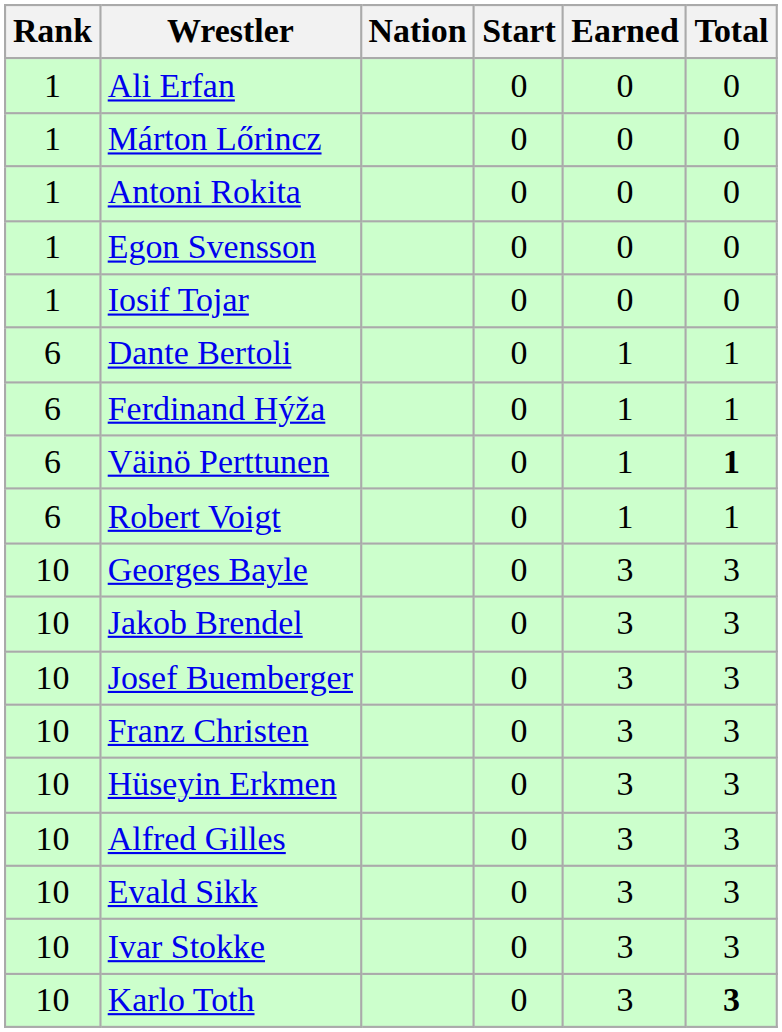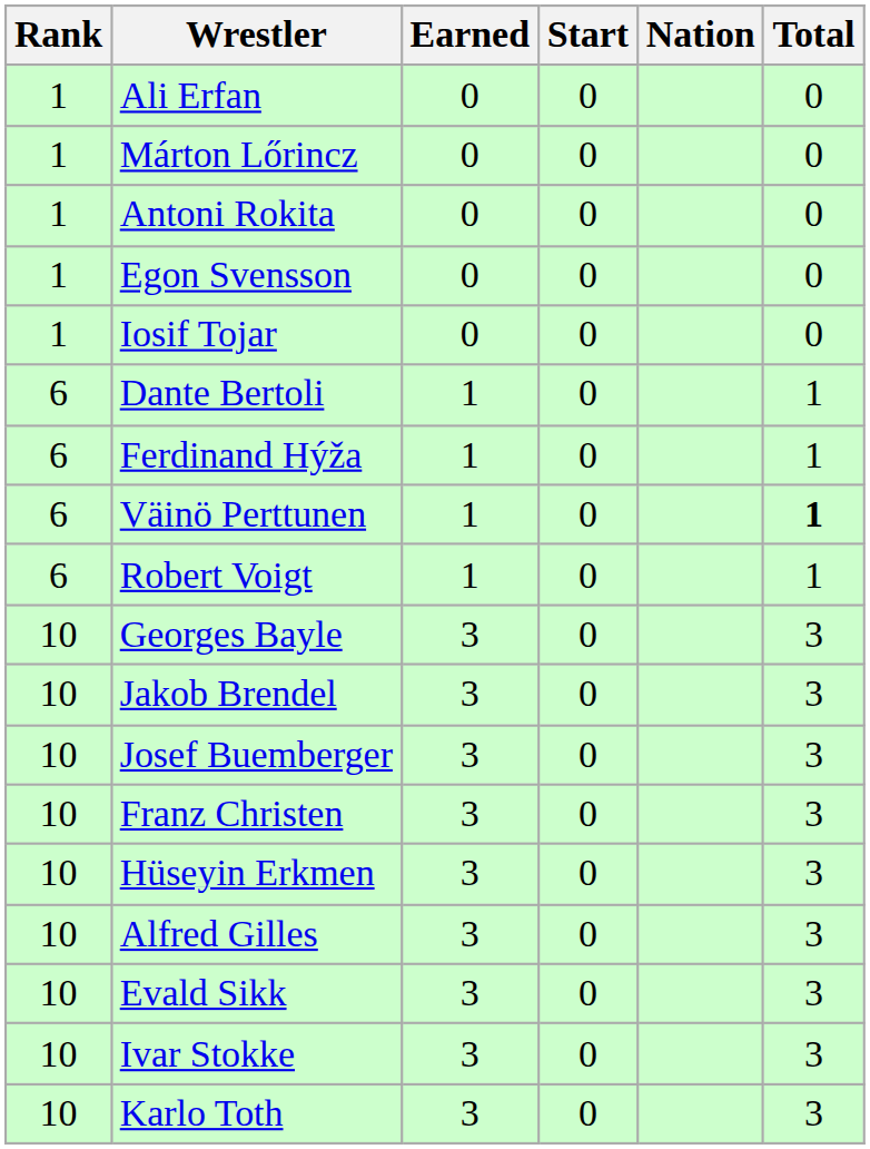 <table class="wikitable sortable" style="text-align:center;">
 <tr>
 <th>Rank</th>
 <th>Wrestler</th>
+<th>Earned</th>
+<th>Start</th>
 <th>Nation</th>
-<th>Start</th>
-<th>Earned</th>
 <th>Total</th>
 </tr>
 <tr style="background:#cfc;">
 <td>1</td>
 <td align=left><a href='#'>Ali Erfan</a></td>
-<td align=left></td>
 <td>0</td>
 <td>0</td>
+<td align=left></td>
 <td>0</td>
 </tr>
 <tr style="background:#cfc;">
 <td>1</td>
 <td align=left><a href='#'>Márton Lőrincz</a></td>
-<td align=left></td>
 <td>0</td>
 <td>0</td>
+<td align=left></td>
 <td>0</td>
 </tr>
 <tr style="background:#cfc;">
 <td>1</td>
 <td align=left><a href='#'>Antoni Rokita</a></td>
-<td align=left></td>
 <td>0</td>
 <td>0</td>
+<td align=left></td>
 <td>0</td>
 </tr>
 <tr style="background:#cfc;">
 <td>1</td>
 <td align=left><a href='#'>Egon Svensson</a></td>
-<td align=left></td>
 <td>0</td>
 <td>0</td>
+<td align=left></td>
 <td>0</td>
 </tr>
 <tr style="background:#cfc;">
 <td>1</td>
 <td align=left><a href='#'>Iosif Tojar</a></td>
-<td align=left></td>
 <td>0</td>
 <td>0</td>
+<td align=left></td>
 <td>0</td>
 </tr>
 <tr style="background:#cfc;">
 <td>6</td>
 <td align=left><a href='#'>Dante Bertoli</a></td>
+<td>1</td>
+<td>0</td>
 <td align=left></td>
-<td>0</td>
-<td>1</td>
 <td>1</td>
 </tr>
 <tr style="background:#cfc;">
 <td>6</td>
 <td align=left><a href='#'>Ferdinand Hýža</a></td>
+<td>1</td>
+<td>0</td>
 <td align=left></td>
-<td>0</td>
-<td>1</td>
 <td>1</td>
 </tr>
 <tr style="background:#cfc;">
 <td>6</td>
 <td align=left><a href='#'>Väinö Perttunen</a></td>
+<td>1</td>
+<td>0</td>
 <td align=left></td>
-<td>0</td>
-<td>1</td>
 <td><strong>1</strong></td>
 </tr>
 <tr style="background:#cfc;">
 <td>6</td>
 <td align=left><a href='#'>Robert Voigt</a></td>
+<td>1</td>
+<td>0</td>
 <td align=left></td>
-<td>0</td>
-<td>1</td>
 <td>1</td>
 </tr>
 <tr style="background:#cfc;">
 <td>10</td>
 <td align=left><a href='#'>Georges Bayle</a></td>
+<td>3</td>
+<td>0</td>
 <td align=left></td>
-<td>0</td>
-<td>3</td>
 <td>3</td>
 </tr>
 <tr style="background:#cfc;">
 <td>10</td>
 <td align=left><a href='#'>Jakob Brendel</a></td>
+<td>3</td>
+<td>0</td>
 <td align=left></td>
-<td>0</td>
-<td>3</td>
 <td>3</td>
 </tr>
 <tr style="background:#cfc;">
 <td>10</td>
 <td align=left><a href='#'>Josef Buemberger</a></td>
+<td>3</td>
+<td>0</td>
 <td align=left></td>
-<td>0</td>
-<td>3</td>
 <td>3</td>
 </tr>
 <tr style="background:#cfc;">
 <td>10</td>
 <td align=left><a href='#'>Franz Christen</a></td>
+<td>3</td>
+<td>0</td>
 <td align=left></td>
-<td>0</td>
-<td>3</td>
 <td>3</td>
 </tr>
 <tr style="background:#cfc;">
 <td>10</td>
 <td align=left><a href='#'>Hüseyin Erkmen</a></td>
+<td>3</td>
+<td>0</td>
 <td align=left></td>
-<td>0</td>
-<td>3</td>
 <td>3</td>
 </tr>
 <tr style="background:#cfc;">
 <td>10</td>
 <td align=left><a href='#'>Alfred Gilles</a></td>
+<td>3</td>
+<td>0</td>
 <td align=left></td>
-<td>0</td>
-<td>3</td>
 <td>3</td>
 </tr>
 <tr style="background:#cfc;">
 <td>10</td>
 <td align=left><a href='#'>Evald Sikk</a></td>
+<td>3</td>
+<td>0</td>
 <td align=left></td>
-<td>0</td>
-<td>3</td>
 <td>3</td>
 </tr>
 <tr style="background:#cfc;">
 <td>10</td>
 <td align=left><a href='#'>Ivar Stokke</a></td>
+<td>3</td>
+<td>0</td>
 <td align=left></td>
-<td>0</td>
-<td>3</td>
 <td>3</td>
 </tr>
 <tr style="background:#cfc;">
 <td>10</td>
 <td align=left><a href='#'>Karlo Toth</a></td>
+<td>3</td>
+<td>0</td>
 <td align=left></td>
-<td>0</td>
 <td>3</td>
-<td><strong>3</strong></td>
 </tr>
 </table>
